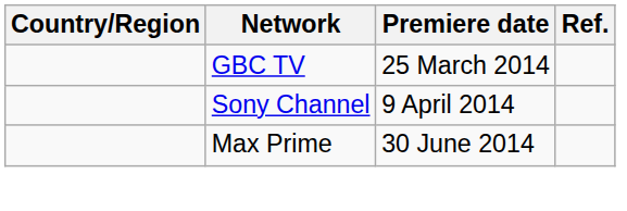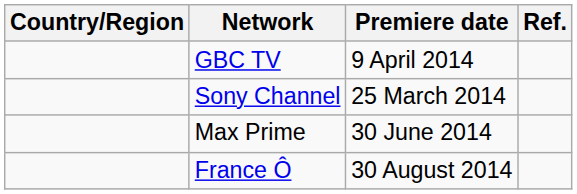 <table class="wikitable">
 <tr>
 <th>Country/Region</th>
 <th>Network</th>
 <th>Premiere date</th>
 <th>Ref.</th>
 </tr>
 <tr>
 <td></td>
 <td><a href='#'>GBC TV</a></td>
-<td>25 March 2014</td>
+<td>9 April 2014</td>
 <td></td>
 </tr>
 <tr>
 <td></td>
 <td><a href='#'>Sony Channel</a></td>
-<td>9 April 2014</td>
+<td>25 March 2014</td>
 <td></td>
 </tr>
 <tr>
 <td></td>
 <td>Max Prime</td>
 <td>30 June 2014</td>
 <td></td>
 </tr>
+<tr>
+<td></td>
+<td><a href='#'>France Ô</a></td>
+<td>30 August 2014</td>
+<td></td>
+</tr>
 </table>
